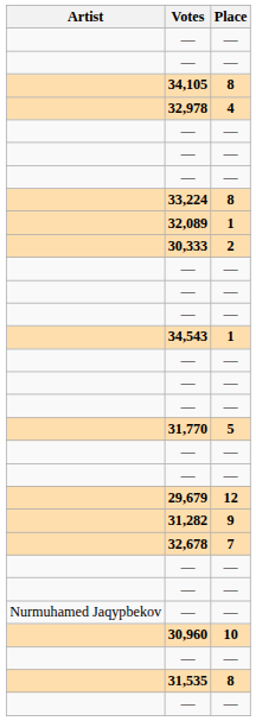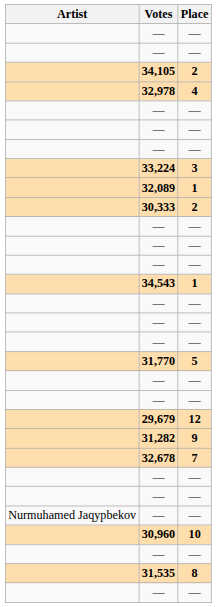 <table class="wikitable sortable" style="margin: 1em auto 1em auto; text-align:center;">
 <tr>
 <th>Artist</th>
 <th>Votes</th>
 <th>Place</th>
 </tr>
 <tr>
 <td></td>
 <td>—</td>
 <td data-sort-value="99">—</td>
 </tr>
 <tr>
 <td></td>
 <td>—</td>
 <td data-sort-value="99">—</td>
 </tr>
 <tr style="font-weight:bold; background:#FFDEAD;">
 <td></td>
 <td>34,105</td>
-<td>8</td>
+<td>2</td>
 </tr>
 <tr style="font-weight:bold; background:#FFDEAD;">
 <td></td>
 <td>32,978</td>
 <td>4</td>
 </tr>
 <tr>
 <td></td>
 <td>—</td>
 <td data-sort-value="99">—</td>
 </tr>
 <tr>
 <td></td>
 <td>—</td>
 <td data-sort-value="99">—</td>
 </tr>
 <tr>
 <td></td>
 <td>—</td>
 <td data-sort-value="99">—</td>
 </tr>
 <tr style="font-weight:bold; background:#FFDEAD;">
 <td></td>
 <td>33,224</td>
-<td>8</td>
+<td>3</td>
 </tr>
 <tr style="font-weight:bold; background:#FFDEAD;">
 <td></td>
 <td>32,089</td>
 <td>1</td>
 </tr>
 <tr style="font-weight:bold; background:#FFDEAD;">
 <td></td>
 <td>30,333</td>
 <td>2</td>
 </tr>
 <tr>
 <td></td>
 <td>—</td>
 <td data-sort-value="99">—</td>
 </tr>
 <tr>
 <td></td>
 <td>—</td>
 <td data-sort-value="99">—</td>
 </tr>
 <tr>
 <td></td>
 <td>—</td>
 <td data-sort-value="99">—</td>
 </tr>
 <tr style="font-weight:bold; background:#FFDEAD;">
 <td></td>
 <td>34,543</td>
 <td>1</td>
 </tr>
 <tr>
 <td></td>
 <td>—</td>
 <td data-sort-value="99">—</td>
 </tr>
 <tr>
 <td></td>
 <td>—</td>
 <td data-sort-value="99">—</td>
 </tr>
 <tr>
 <td></td>
 <td>—</td>
 <td data-sort-value="99">—</td>
 </tr>
 <tr style="font-weight:bold; background:#FFDEAD;">
 <td></td>
 <td>31,770</td>
 <td>5</td>
 </tr>
 <tr>
 <td></td>
 <td>—</td>
 <td data-sort-value="99">—</td>
 </tr>
 <tr>
 <td></td>
 <td>—</td>
 <td data-sort-value="99">—</td>
 </tr>
 <tr style="font-weight:bold; background:#FFDEAD;">
 <td></td>
 <td>29,679</td>
 <td>12</td>
 </tr>
 <tr style="font-weight:bold; background:#FFDEAD;">
 <td></td>
 <td>31,282</td>
 <td>9</td>
 </tr>
 <tr style="font-weight:bold; background:#FFDEAD;">
 <td></td>
 <td>32,678</td>
 <td>7</td>
 </tr>
 <tr>
 <td></td>
 <td>—</td>
 <td data-sort-value="99">—</td>
 </tr>
 <tr>
 <td></td>
 <td>—</td>
 <td data-sort-value="99">—</td>
 </tr>
 <tr>
 <td>Nurmuhamed Jaqypbekov</td>
 <td>—</td>
 <td data-sort-value="99">—</td>
 </tr>
 <tr style="font-weight:bold; background:#FFDEAD;">
 <td></td>
 <td>30,960</td>
 <td>10</td>
 </tr>
 <tr>
 <td></td>
 <td>—</td>
 <td data-sort-value="99">—</td>
 </tr>
 <tr style="font-weight:bold; background:#FFDEAD;">
 <td></td>
 <td>31,535</td>
 <td>8</td>
 </tr>
 <tr>
 <td></td>
 <td>—</td>
 <td data-sort-value="99">—</td>
 </tr>
 </table>
